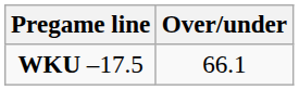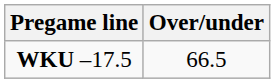 <table class="wikitable">
 <tr align="center">
 <th style=>Pregame line</th>
 <th style=>Over/under</th>
 </tr>
 <tr align="center">
 <td><strong>WKU</strong> –17.5</td>
-<td>66.1</td>
+<td>66.5</td>
 </tr>
 </table>
